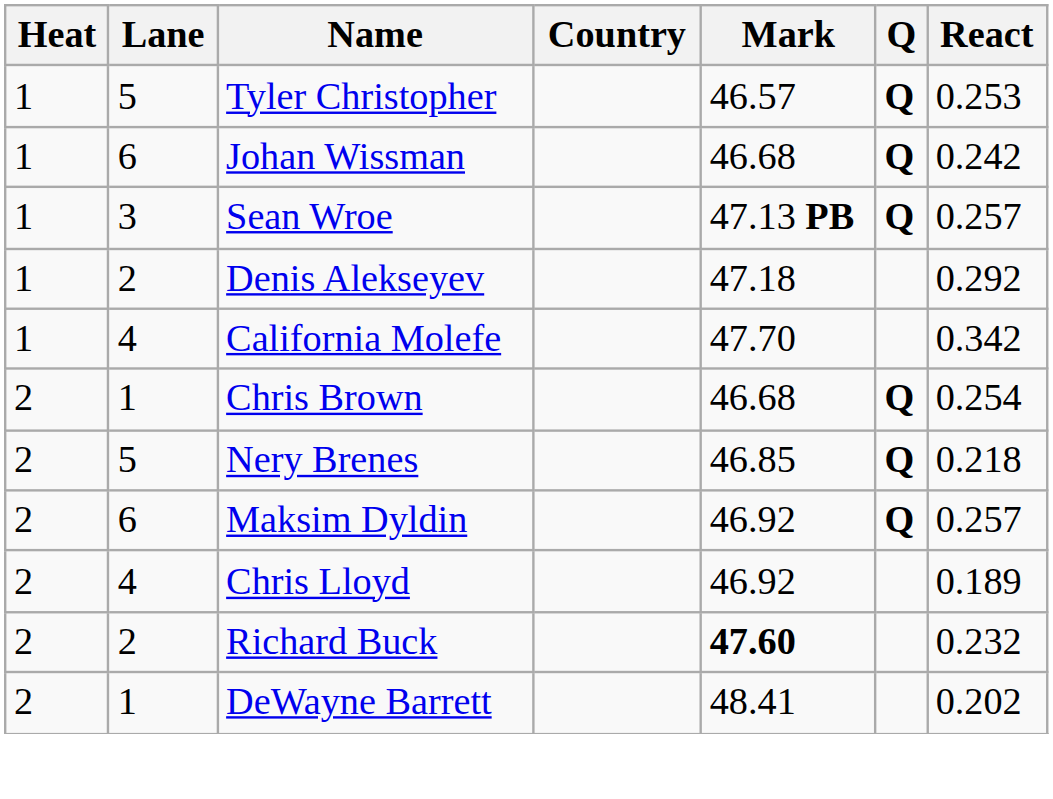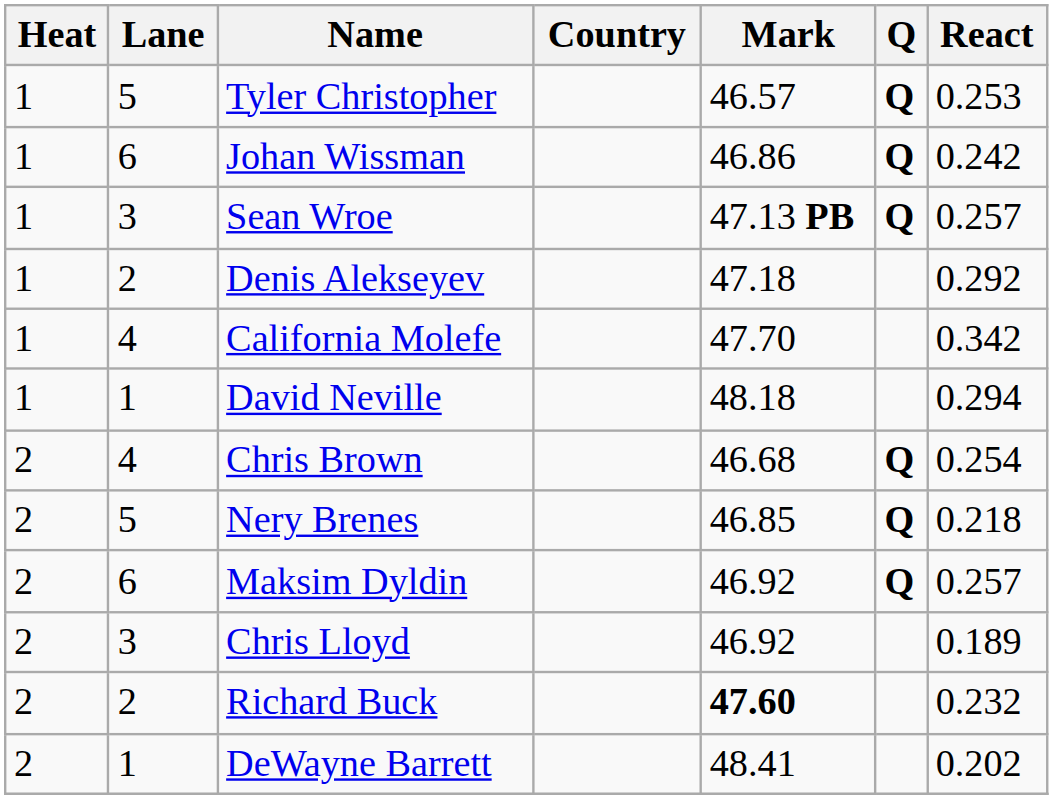 <table class="wikitable sortable" width=70%>
 <tr>
 <th>Heat</th>
 <th>Lane</th>
 <th>Name</th>
 <th>Country</th>
 <th>Mark</th>
 <th>Q</th>
 <th>React</th>
 </tr>
 <tr>
 <td>1</td>
 <td>5</td>
 <td><a href='#'>Tyler Christopher</a></td>
 <td></td>
 <td>46.57</td>
 <td><strong>Q</strong></td>
 <td>0.253</td>
 </tr>
 <tr>
 <td>1</td>
 <td>6</td>
 <td><a href='#'>Johan Wissman</a></td>
 <td></td>
-<td>46.68</td>
+<td>46.86</td>
 <td><strong>Q</strong></td>
 <td>0.242</td>
 </tr>
 <tr>
 <td>1</td>
 <td>3</td>
 <td><a href='#'>Sean Wroe</a></td>
 <td></td>
 <td>47.13 <strong>PB</strong></td>
 <td><strong>Q</strong></td>
 <td>0.257</td>
 </tr>
 <tr>
 <td>1</td>
 <td>2</td>
 <td><a href='#'>Denis Alekseyev</a></td>
 <td></td>
 <td>47.18</td>
 <td></td>
 <td>0.292</td>
 </tr>
 <tr>
 <td>1</td>
 <td>4</td>
 <td><a href='#'>California Molefe</a></td>
 <td></td>
 <td>47.70</td>
 <td></td>
 <td>0.342</td>
 </tr>
 <tr>
+<td>1</td>
+<td>1</td>
+<td><a href='#'>David Neville</a></td>
+<td></td>
+<td>48.18</td>
+<td></td>
+<td>0.294</td>
+</tr>
+<tr>
 <td>2</td>
-<td>1</td>
+<td>4</td>
 <td><a href='#'>Chris Brown</a></td>
 <td></td>
 <td>46.68</td>
 <td><strong>Q</strong></td>
 <td>0.254</td>
 </tr>
 <tr>
 <td>2</td>
 <td>5</td>
 <td><a href='#'>Nery Brenes</a></td>
 <td></td>
 <td>46.85</td>
 <td><strong>Q</strong></td>
 <td>0.218</td>
 </tr>
 <tr>
 <td>2</td>
 <td>6</td>
 <td><a href='#'>Maksim Dyldin</a></td>
 <td></td>
 <td>46.92</td>
 <td><strong>Q</strong></td>
 <td>0.257</td>
 </tr>
 <tr>
 <td>2</td>
-<td>4</td>
+<td>3</td>
 <td><a href='#'>Chris Lloyd</a></td>
 <td></td>
 <td>46.92</td>
 <td></td>
 <td>0.189</td>
 </tr>
 <tr>
 <td>2</td>
 <td>2</td>
 <td><a href='#'>Richard Buck</a></td>
 <td></td>
 <td><strong>47.60</strong></td>
 <td></td>
 <td>0.232</td>
 </tr>
 <tr>
 <td>2</td>
 <td>1</td>
 <td><a href='#'>DeWayne Barrett</a></td>
 <td></td>
 <td>48.41</td>
 <td></td>
 <td>0.202</td>
 </tr>
 <tr>
 </tr>
 </table>
